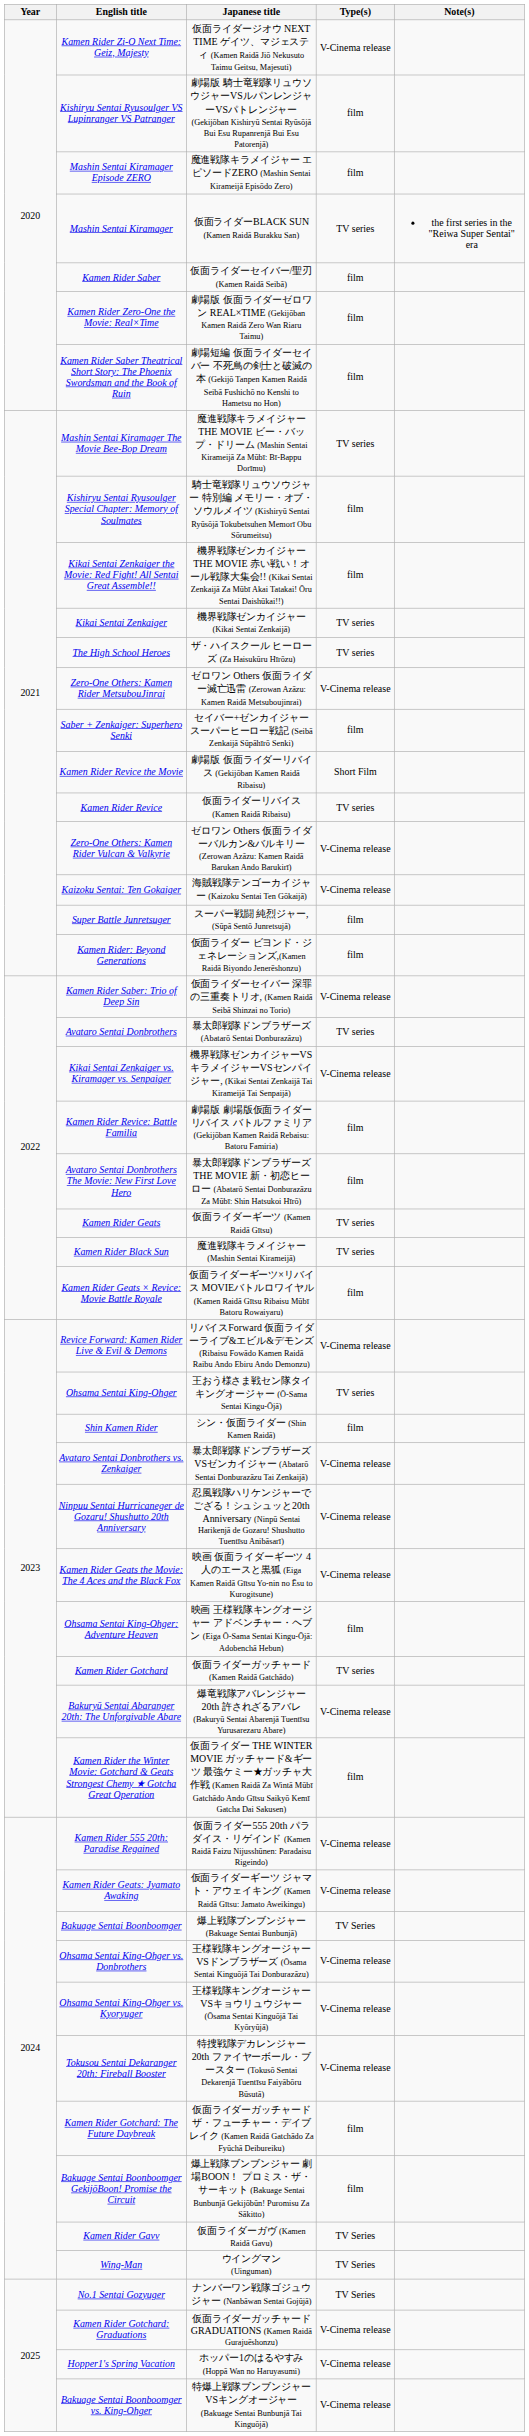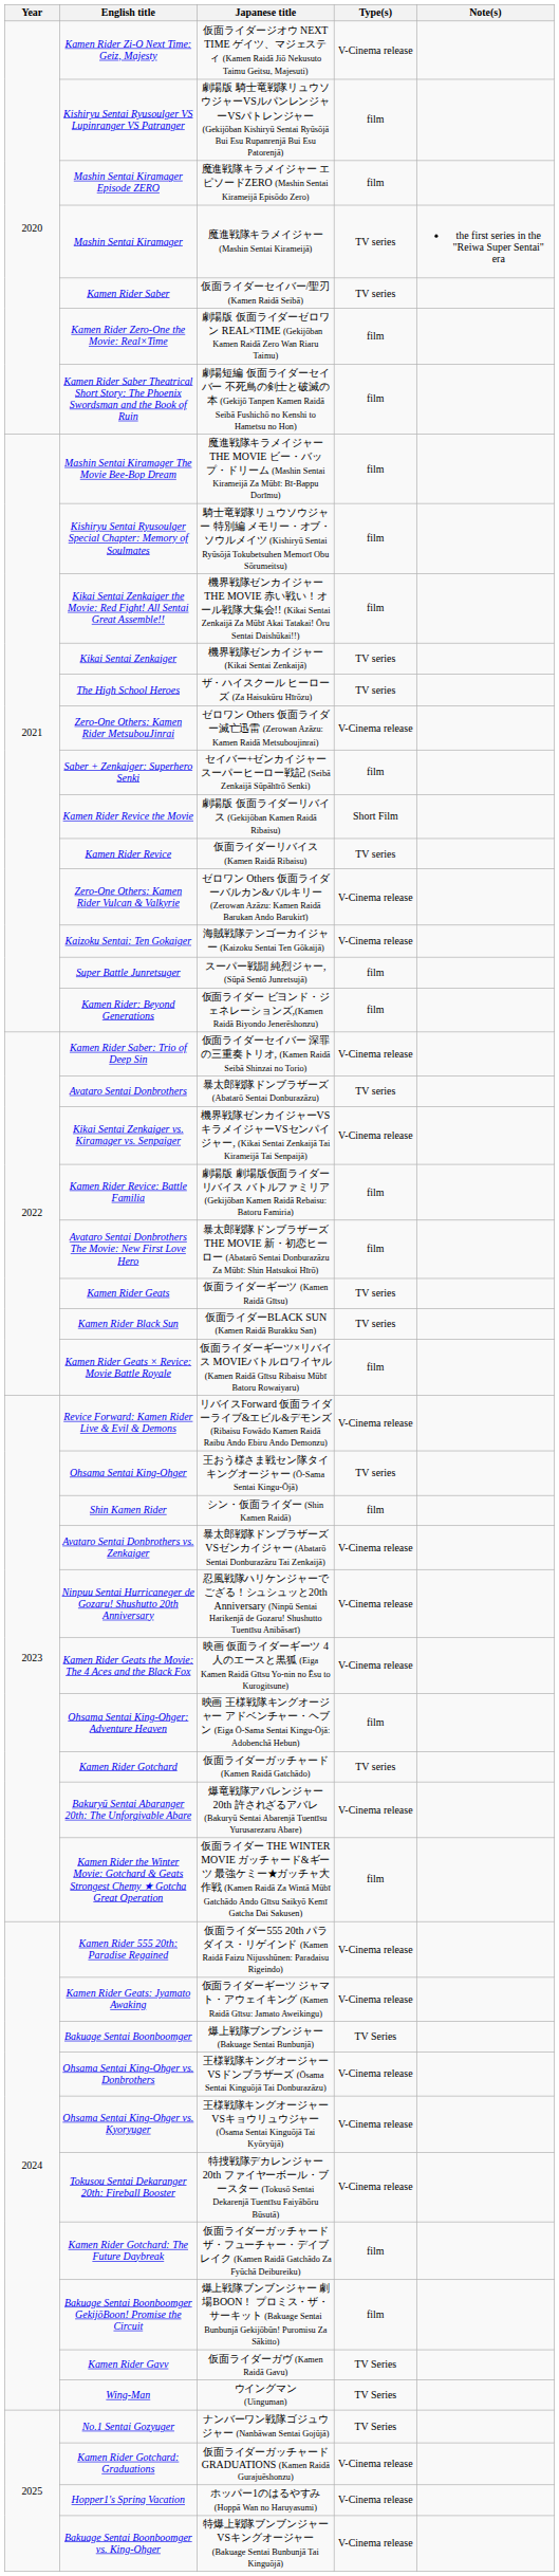 <table class="wikitable" style="width:95%; text-align:center">
 <tr>
 <th width=10%>Year</th>
 <th width=25%>English title</th>
 <th width=25%>Japanese title</th>
 <th width=15%>Type(s)</th>
 <th width=25%>Note(s)</th>
 </tr>
 <tr>
 <td rowspan=7>2020</td>
 <td><em><a href='#'>Kamen Rider Zi-O Next Time: Geiz, Majesty</a></em></td>
 <td>仮面ライダージオウ NEXT TIME ゲイツ、マジェスティ <small>(Kamen Raidā Jiō Nekusuto Taimu Geitsu, Majesuti)</small></td>
 <td>V-Cinema release</td>
 <td></td>
 </tr>
 <tr>
 <td><em><a href='#'>Kishiryu Sentai Ryusoulger VS Lupinranger VS Patranger</a></em></td>
 <td>劇場版 騎士竜戦隊リュウソウジャーVSルパンレンジャーVSパトレンジャー <small>(Gekijōban Kishiryū Sentai Ryūsōjā Bui Esu Rupanrenjā Bui Esu Patorenjā)</small></td>
 <td>film</td>
 <td></td>
 </tr>
 <tr>
 <td><em><a href='#'>Mashin Sentai Kiramager Episode ZERO</a></em></td>
 <td>魔進戦隊キラメイジャー エピソードZERO <small>(Mashin Sentai Kirameijā Episōdo Zero)</small></td>
 <td>film</td>
 <td></td>
 </tr>
 <tr>
 <td><em><a href='#'>Mashin Sentai Kiramager</a></em></td>
-<td>仮面ライダーBLACK SUN <small>(Kamen Raidā Burakku San)</small></td>
+<td>魔進戦隊キラメイジャー  <small>(Mashin Sentai Kirameijā)</small></td>
 <td>TV series</td>
 <td><br><ul><li>the first series in the "Reiwa Super Sentai" era</li></ul></td>
 </tr>
 <tr>
 <td><em><a href='#'>Kamen Rider Saber</a></em></td>
 <td>仮面ライダーセイバー/聖刃  <small>(Kamen Raidā Seibā)</small></td>
-<td>film</td>
+<td>TV series</td>
 <td></td>
 </tr>
 <tr>
 <td><em><a href='#'>Kamen Rider Zero-One the Movie: Real×Time</a></em></td>
 <td>劇場版 仮面ライダーゼロワン REAL×TIME <small>(Gekijōban Kamen Raidā Zero Wan Riaru Taimu)</small></td>
 <td>film</td>
 <td></td>
 </tr>
 <tr>
 <td><em><a href='#'>Kamen Rider Saber Theatrical Short Story: The Phoenix Swordsman and the Book of Ruin</a></em></td>
 <td>劇場短編 仮面ライダーセイバー 不死鳥の剣士と破滅の本 <small>(Gekijō Tanpen Kamen Raidā Seibā Fushichō no Kenshi to Hametsu no Hon)</small></td>
 <td>film</td>
 <td></td>
 </tr>
 <tr>
 <td rowspan=13>2021</td>
 <td><em><a href='#'>Mashin Sentai Kiramager The Movie Bee-Bop Dream</a></em></td>
 <td>魔進戦隊キラメイジャー THE MOVIE ビー・バップ・ドリーム <small>(Mashin Sentai Kirameijā Za Mūbī: Bī-Bappu Dorīmu)</small></td>
-<td>TV series</td>
+<td>film</td>
 <td></td>
 </tr>
 <tr>
 <td><em><a href='#'>Kishiryu Sentai Ryusoulger Special Chapter: Memory of Soulmates</a></em></td>
 <td>騎士竜戦隊リュウソウジャー 特別編 メモリー・オブ・ソウルメイツ <small>(Kishiryū Sentai Ryūsōjā Tokubetsuhen Memorī Obu Sōrumeitsu)</small></td>
 <td>film</td>
 <td></td>
 </tr>
 <tr>
 <td><em><a href='#'>Kikai Sentai Zenkaiger the Movie: Red Fight! All Sentai Great Assemble!!</a></em></td>
 <td>機界戦隊ゼンカイジャー THE MOVIE 赤い戦い！オール戦隊大集会!! <small>(Kikai Sentai Zenkaijā Za Mūbī Akai Tatakai! Ōru Sentai Daishūkai!!)</small></td>
 <td>film</td>
 <td></td>
 </tr>
 <tr>
 <td><em><a href='#'>Kikai Sentai Zenkaiger</a></em></td>
 <td>機界戦隊ゼンカイジャー <small>(Kikai Sentai Zenkaijā)</small></td>
 <td>TV series</td>
 <td></td>
 </tr>
 <tr>
 <td><em><a href='#'>The High School Heroes</a></em></td>
 <td>ザ・ハイスクール ヒーローズ <small>(Za Haisukūru Hīrōzu)</small></td>
 <td>TV series</td>
 <td></td>
 </tr>
 <tr>
 <td><em><a href='#'>Zero-One Others: Kamen Rider MetsubouJinrai</a></em></td>
 <td>ゼロワン Others 仮面ライダー滅亡迅雷 <small>(Zerowan Azāzu: Kamen Raidā Metsuboujinrai)</small></td>
 <td>V-Cinema release</td>
 <td></td>
 </tr>
 <tr>
 <td><em><a href='#'>Saber + Zenkaiger: Superhero Senki</a></em></td>
 <td>セイバー+ゼンカイジャー スーパーヒーロー戦記 <small>(Seibā Zenkaijā Sūpāhīrō Senki)</small></td>
 <td>film</td>
 <td></td>
 </tr>
 <tr>
 <td><em><a href='#'>Kamen Rider Revice the Movie</a></em></td>
 <td>劇場版 仮面ライダーリバイス <small>(Gekijōban Kamen Raidā Ribaisu)</small></td>
 <td>Short Film</td>
 <td></td>
 </tr>
 <tr>
 <td><em><a href='#'>Kamen Rider Revice</a></em></td>
 <td>仮面ライダーリバイス <small>(Kamen Raidā Ribaisu)</small></td>
 <td>TV series</td>
 <td></td>
 </tr>
 <tr>
 <td><em><a href='#'>Zero-One Others: Kamen Rider Vulcan & Valkyrie</a></em></td>
 <td>ゼロワン Others 仮面ライダーバルカン&バルキリー <small>(Zerowan Azāzu: Kamen Raidā Barukan Ando Barukirī)</small></td>
 <td>V-Cinema release</td>
 <td></td>
 </tr>
 <tr>
 <td><em><a href='#'>Kaizoku Sentai: Ten Gokaiger</a></em></td>
 <td>海賊戦隊テンゴーカイジャー <small>(Kaizoku Sentai Ten Gōkaijā)</small></td>
 <td>V-Cinema release</td>
 <td></td>
 </tr>
 <tr>
 <td><em><a href='#'>Super Battle Junretsuger</a></em></td>
 <td>スーパー戦闘 純烈ジャー,<small>(Sūpā Sentō Junretsujā)</small></td>
 <td>film</td>
 <td></td>
 </tr>
 <tr>
 <td><em><a href='#'>Kamen Rider: Beyond Generations</a></em></td>
 <td>仮面ライダー ビヨンド・ジェネレーションズ,<small>(Kamen Raidā Biyondo Jenerēshonzu)</small></td>
 <td>film</td>
 <td></td>
 </tr>
 <tr>
 <td rowspan=8>2022</td>
 <td><em><a href='#'>Kamen Rider Saber: Trio of Deep Sin</a></em></td>
 <td>仮面ライダーセイバー 深罪の三重奏トリオ, <small>(Kamen Raidā Seibā Shinzai no Torio)</small></td>
 <td>V-Cinema release</td>
 <td></td>
 </tr>
 <tr>
 <td><em><a href='#'>Avataro Sentai Donbrothers</a></em></td>
 <td>暴太郎戦隊ドンブラザーズ <small>(Abatarō Sentai Donburazāzu)</small></td>
 <td>TV series</td>
 <td></td>
 </tr>
 <tr>
 <td><em><a href='#'>Kikai Sentai Zenkaiger vs. Kiramager vs. Senpaiger</a></em></td>
 <td>機界戦隊ゼンカイジャーVSキラメイジャーVSセンパイジャー, <small>(Kikai Sentai Zenkaijā Tai Kirameijā Tai Senpaijā)</small></td>
 <td>V-Cinema release</td>
 <td></td>
 </tr>
 <tr>
 <td><em><a href='#'>Kamen Rider Revice: Battle Familia</a></em></td>
 <td>劇場版 劇場版仮面ライダーリバイス バトルファミリア <small>(Gekijōban Kamen Raidā Rebaisu: Batoru Famiria)</small></td>
 <td>film</td>
 <td></td>
 </tr>
 <tr>
 <td><em><a href='#'>Avataro Sentai Donbrothers The Movie: New First Love Hero</a></em></td>
 <td>暴太郎戦隊ドンブラザーズ THE MOVIE 新・初恋ヒーロー <small>(Abatarō Sentai Donburazāzu Za Mūbī: Shin Hatsukoi Hīrō)</small></td>
 <td>film</td>
 <td></td>
 </tr>
 <tr>
 <td><em><a href='#'>Kamen Rider Geats</a></em></td>
 <td>仮面ライダーギーツ <small>(Kamen Raidā Gītsu)</small></td>
 <td>TV series</td>
 <td></td>
 </tr>
 <tr>
 <td><em><a href='#'>Kamen Rider Black Sun</a></em></td>
-<td>魔進戦隊キラメイジャー  <small>(Mashin Sentai Kirameijā)</small></td>
+<td>仮面ライダーBLACK SUN <small>(Kamen Raidā Burakku San)</small></td>
 <td>TV series</td>
 <td></td>
 </tr>
 <tr>
 <td><em><a href='#'>Kamen Rider Geats × Revice: Movie Battle Royale</a></em></td>
 <td>仮面ライダーギーツ×リバイス MOVIEバトルロワイヤル <small>(Kamen Raidā Gītsu Ribaisu Mūbī Batoru Rowaiyaru)</small></td>
 <td>film</td>
 <td></td>
 </tr>
 <tr>
 <td rowspan=10>2023</td>
 <td><em><a href='#'>Revice Forward: Kamen Rider Live & Evil & Demons</a></em></td>
 <td>リバイスForward 仮面ライダーライブ&エビル&デモンズ <small>(Ribaisu Fowādo Kamen Raidā Raibu Ando Ebiru Ando Demonzu)</small></td>
 <td>V-Cinema release</td>
 <td></td>
 </tr>
 <tr>
 <td><em><a href='#'>Ohsama Sentai King-Ohger</a></em></td>
 <td>王おう様さま戦セン隊タイキングオージャー <small>(Ō-Sama Sentai Kingu-Ōjā)</small></td>
 <td>TV series</td>
 <td></td>
 </tr>
 <tr>
 <td><em><a href='#'>Shin Kamen Rider</a></em></td>
 <td>シン・仮面ライダー <small>(Shin Kamen Raidā)</small></td>
 <td>film</td>
 <td></td>
 </tr>
 <tr>
 <td><em><a href='#'>Avataro Sentai Donbrothers vs. Zenkaiger</a></em></td>
 <td>暴太郎戦隊ドンブラザーズVSゼンカイジャー <small>(Abatarō Sentai Donburazāzu Tai Zenkaijā)</small></td>
 <td>V-Cinema release</td>
 <td></td>
 </tr>
 <tr>
 <td><em><a href='#'>Ninpuu Sentai Hurricaneger de Gozaru! Shushutto 20th Anniversary</a></em></td>
 <td>忍風戦隊ハリケンジャーでござる！シュシュッと20th Anniversary <small>(Ninpū Sentai Harikenjā de Gozaru! Shushutto Tuentīsu Anibāsarī)</small></td>
 <td>V-Cinema release</td>
 <td></td>
 </tr>
 <tr>
 <td><em><a href='#'>Kamen Rider Geats the Movie: The 4 Aces and the Black Fox</a></em></td>
 <td>映画 仮面ライダーギーツ 4人のエースと黒狐 <small>(Eiga Kamen Raidā Gītsu Yo-nin no Ēsu to Kurogitsune)</small></td>
 <td>V-Cinema release</td>
 <td></td>
 </tr>
 <tr>
 <td><em><a href='#'>Ohsama Sentai King-Ohger: Adventure Heaven</a></em></td>
 <td>映画 王様戦隊キングオージャー アドベンチャー・ヘブン <small>(Eiga Ō-Sama Sentai Kingu-Ōjā: Adobenchā Hebun)</small></td>
 <td>film</td>
 <td></td>
 </tr>
 <tr>
 <td><em><a href='#'>Kamen Rider Gotchard</a></em></td>
 <td>仮面ライダーガッチャード <small>(Kamen Raidā Gatchādo)</small></td>
 <td>TV series</td>
 <td></td>
 </tr>
 <tr>
 <td><em><a href='#'>Bakuryū Sentai Abaranger 20th: The Unforgivable Abare</a></em></td>
 <td>爆竜戦隊アバレンジャー 20th 許されざるアバレ <small>(Bakuryū Sentai Abarenjā Tuentīsu Yurusarezaru Abare)</small></td>
 <td>V-Cinema release</td>
 <td></td>
 </tr>
 <tr>
 <td><em><a href='#'>Kamen Rider the Winter Movie: Gotchard & Geats Strongest Chemy ★ Gotcha Great Operation</a></em></td>
 <td>仮面ライダー THE WINTER MOVIE ガッチャード&ギーツ 最強ケミー★ガッチャ大作戦 <small>(Kamen Raidā Za Wintā Mūbī Gatchādo Ando Gītsu Saikyō Kemī Gatcha Dai Sakusen)</small></td>
 <td>film</td>
 <td></td>
 </tr>
 <tr>
 <td rowspan=10>2024</td>
 <td><em><a href='#'>Kamen Rider 555 20th: Paradise Regained</a></em></td>
 <td>仮面ライダー555 20th パラダイス・リゲインド <small>(Kamen Raidā Faizu Nijusshūnen: Paradaisu Rigeindo)</small></td>
 <td>V-Cinema release</td>
 <td></td>
 </tr>
 <tr>
 <td><em><a href='#'>Kamen Rider Geats: Jyamato Awaking</a></em></td>
 <td>仮面ライダーギーツ ジャマト・アウェイキング <small>(Kamen Raidā Gītsu: Jamato Aweikingu)</small></td>
 <td>V-Cinema release</td>
 <td></td>
 </tr>
 <tr>
 <td><em><a href='#'>Bakuage Sentai Boonboomger</a></em></td>
 <td>爆上戦隊ブンブンジャー <small>(Bakuage Sentai Bunbunjā)</small></td>
 <td>TV Series</td>
 <td></td>
 </tr>
 <tr>
 <td><em><a href='#'>Ohsama Sentai King-Ohger vs. Donbrothers</a></em></td>
 <td>王様戦隊キングオージャーVSドンブラザーズ <small>(Ōsama Sentai Kinguōjā Tai Donburazāzu)</small></td>
 <td>V-Cinema release</td>
 <td></td>
 </tr>
 <tr>
 <td><em><a href='#'>Ohsama Sentai King-Ohger vs. Kyoryuger</a></em></td>
 <td>王様戦隊キングオージャーVSキョウリュウジャー <small>(Ōsama Sentai Kinguōjā Tai Kyōryūjā)</small></td>
 <td>V-Cinema release</td>
 <td></td>
 </tr>
 <tr>
 <td><em><a href='#'>Tokusou Sentai Dekaranger 20th: Fireball Booster</a></em></td>
 <td>特捜戦隊デカレンジャー 20th ファイヤーボール・ブースター <small>(Tokusō Sentai Dekarenjā Tuentīsu Faiyābōru Būsutā)</small></td>
 <td>V-Cinema release</td>
 <td></td>
 </tr>
 <tr>
 <td><em><a href='#'>Kamen Rider Gotchard: The Future Daybreak</a></em></td>
 <td>仮面ライダーガッチャード ザ・フューチャー・デイブレイク <small>(Kamen Raidā Gatchādo Za Fyūchā Deibureiku)</small></td>
 <td>film</td>
 <td></td>
 </tr>
 <tr>
 <td><em><a href='#'>Bakuage Sentai Boonboomger GekijōBoon! Promise the Circuit</a></em></td>
 <td>爆上戦隊ブンブンジャー 劇場BOON！ プロミス・ザ・サーキット <small>(Bakuage Sentai Bunbunjā Gekijōbūn! Puromisu Za Sākitto)</small></td>
 <td>film</td>
 <td></td>
 </tr>
 <tr>
 <td><em><a href='#'>Kamen Rider Gavv</a></em></td>
 <td>仮面ライダーガヴ <small>(Kamen Raidā Gavu)</small></td>
 <td>TV Series</td>
 <td></td>
 </tr>
 <tr>
 <td><em><a href='#'>Wing-Man</a></em></td>
 <td>ウイングマン<br><small>(Uinguman)</small></td>
 <td>TV Series</td>
 <td></td>
 </tr>
 <tr>
 <td rowspan=4>2025</td>
 <td><em><a href='#'>No.1 Sentai Gozyuger</a></em></td>
 <td>ナンバーワン戦隊ゴジュウジャー <small>(Nanbāwan Sentai Gojūjā)</small></td>
 <td>TV Series</td>
 <td></td>
 </tr>
 <tr>
 <td><em><a href='#'>Kamen Rider Gotchard: Graduations</a></em></td>
 <td>仮面ライダーガッチャード GRADUATIONS <small>(Kamen Raidā Gurajuēshonzu)</small></td>
 <td>V-Cinema release</td>
 <td></td>
 </tr>
 <tr>
 <td><em><a href='#'>Hopper1's Spring Vacation</a></em></td>
 <td>ホッパー1のはるやすみ <small>(Hoppā Wan no Haruyasumi)</small></td>
 <td>V-Cinema release</td>
 <td></td>
 </tr>
 <tr>
 <td><em><a href='#'>Bakuage Sentai Boonboomger vs. King-Ohger</a></em></td>
 <td>特爆上戦隊ブンブンジャーVSキングオージャー <small>(Bakuage Sentai Bunbunjā Tai Kinguōjā)</small></td>
 <td>V-Cinema release</td>
 <td></td>
 </tr>
 </table>
